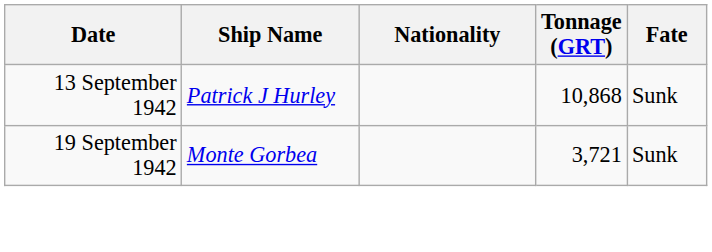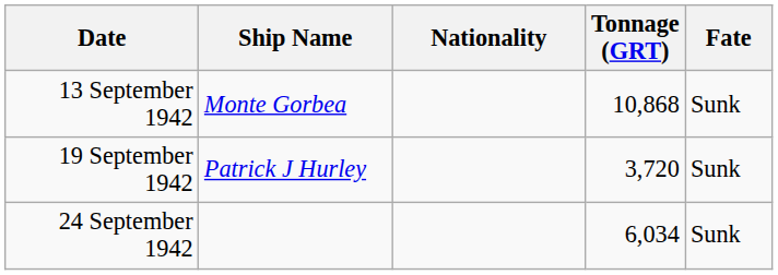 <table class="wikitable sortable">
 <tr>
 <th width="120px">Date</th>
 <th width="120px">Ship Name</th>
 <th width="120px">Nationality</th>
 <th width="25px">Tonnage<br>(<a href='#'>GRT</a>)</th>
 <th width="50px">Fate</th>
 </tr>
 <tr>
 <td align="right">13 September 1942</td>
-<td align="left"><a href='#'><em>Patrick J Hurley</em></a></td>
+<td align="left"><a href='#'><em>Monte Gorbea</em></a></td>
 <td align="left"></td>
 <td align="right">10,868</td>
 <td align="left">Sunk</td>
 </tr>
 <tr>
 <td align="right">19 September 1942</td>
-<td align="left"><a href='#'><em>Monte Gorbea</em></a></td>
+<td align="left"><a href='#'><em>Patrick J Hurley</em></a></td>
 <td align="left"></td>
-<td align="right">3,721</td>
+<td align="right">3,720</td>
+<td align="left">Sunk</td>
+</tr>
+<tr>
+<td align="right">24 September 1942</td>
+<td align="left"></td>
+<td align="left"></td>
+<td align="right">6,034</td>
 <td align="left">Sunk</td>
 </tr>
 </table>
